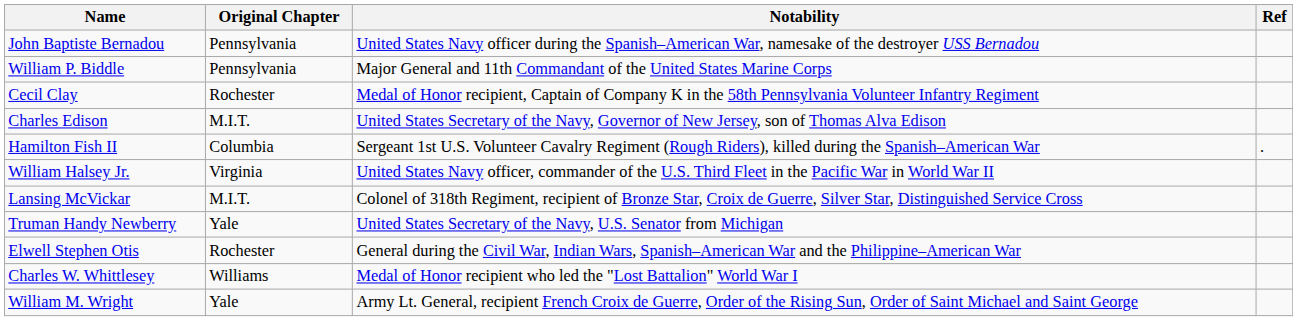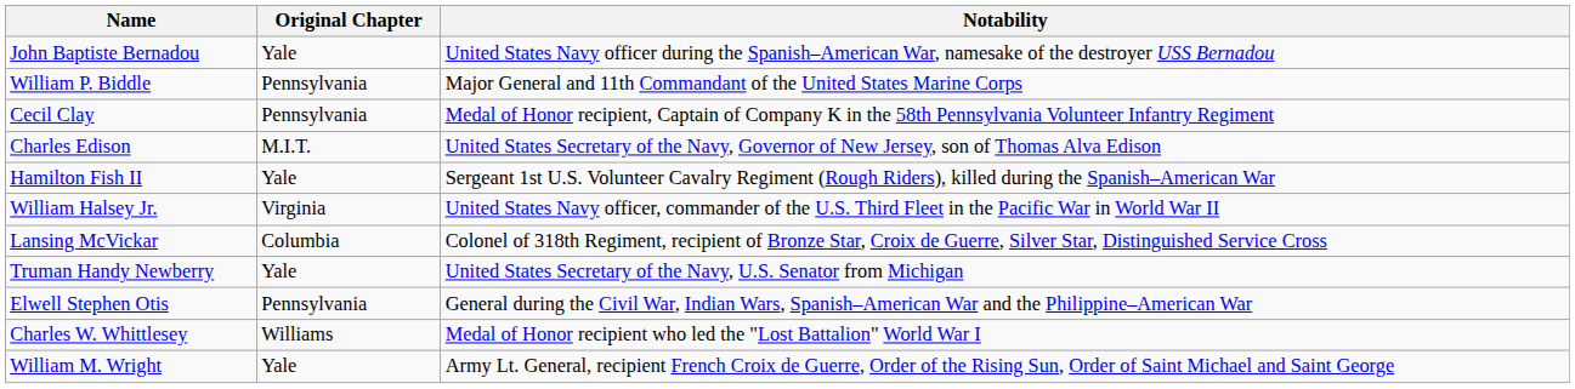 <table class="sortable wikitable" style="width:100%;">
 <tr>
 <th>Name</th>
 <th>Original Chapter</th>
 <th>Notability</th>
-<th>Ref</th>
 </tr>
 <tr>
 <td><a href='#'>John Baptiste Bernadou</a></td>
-<td>Pennsylvania</td>
+<td>Yale</td>
 <td><a href='#'>United States Navy</a> officer during the <a href='#'>Spanish–American War</a>, namesake of the destroyer <em><a href='#'>USS Bernadou</a></em></td>
-<td></td>
 </tr>
 <tr>
 <td><a href='#'>William P. Biddle</a></td>
 <td>Pennsylvania</td>
 <td>Major General and 11th <a href='#'>Commandant</a> of the <a href='#'>United States Marine Corps</a></td>
-<td></td>
 </tr>
 <tr>
 <td><a href='#'>Cecil Clay</a></td>
-<td>Rochester</td>
+<td>Pennsylvania</td>
 <td><a href='#'>Medal of Honor</a> recipient, Captain of Company K in the <a href='#'>58th Pennsylvania Volunteer Infantry Regiment</a></td>
-<td></td>
 </tr>
 <tr>
 <td><a href='#'>Charles Edison</a></td>
 <td>M.I.T.</td>
 <td><a href='#'>United States Secretary of the Navy</a>, <a href='#'>Governor of New Jersey</a>, son of <a href='#'>Thomas Alva Edison</a></td>
-<td></td>
 </tr>
 <tr>
 <td><a href='#'>Hamilton Fish II</a></td>
-<td>Columbia</td>
+<td>Yale</td>
 <td>Sergeant 1st U.S. Volunteer Cavalry Regiment (<a href='#'>Rough Riders</a>), killed during the <a href='#'>Spanish–American War</a></td>
-<td>.</td>
 </tr>
 <tr>
 <td><a href='#'>William Halsey Jr.</a></td>
 <td>Virginia</td>
 <td><a href='#'>United States Navy</a> officer, commander of the <a href='#'>U.S. Third Fleet</a> in the <a href='#'>Pacific War</a> in <a href='#'>World War II</a></td>
-<td></td>
 </tr>
 <tr>
 <td><a href='#'>Lansing McVickar</a></td>
-<td>M.I.T.</td>
+<td>Columbia</td>
 <td>Colonel of 318th Regiment, recipient of <a href='#'>Bronze Star</a>, <a href='#'>Croix de Guerre</a>, <a href='#'>Silver Star</a>, <a href='#'>Distinguished Service Cross</a></td>
-<td></td>
 </tr>
 <tr>
 <td><a href='#'>Truman Handy Newberry</a></td>
 <td>Yale</td>
 <td><a href='#'>United States Secretary of the Navy</a>, <a href='#'>U.S. Senator</a> from <a href='#'>Michigan</a></td>
-<td></td>
 </tr>
 <tr>
 <td><a href='#'>Elwell Stephen Otis</a></td>
-<td>Rochester</td>
+<td>Pennsylvania</td>
 <td>General during the <a href='#'>Civil War</a>, <a href='#'>Indian Wars</a>, <a href='#'>Spanish–American War</a> and the <a href='#'>Philippine–American War</a></td>
-<td></td>
 </tr>
 <tr>
 <td><a href='#'>Charles W. Whittlesey</a></td>
 <td>Williams</td>
 <td><a href='#'>Medal of Honor</a> recipient who led the "<a href='#'>Lost Battalion</a>" <a href='#'>World War I</a></td>
-<td></td>
 </tr>
 <tr>
 <td><a href='#'>William M. Wright</a></td>
 <td>Yale</td>
 <td>Army Lt. General, recipient <a href='#'>French Croix de Guerre</a>, <a href='#'>Order of the Rising Sun</a>, <a href='#'>Order of Saint Michael and Saint George</a></td>
-<td></td>
 </tr>
 </table>
